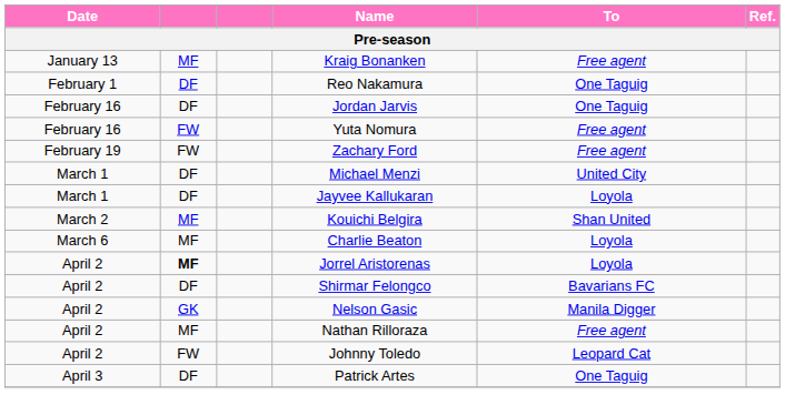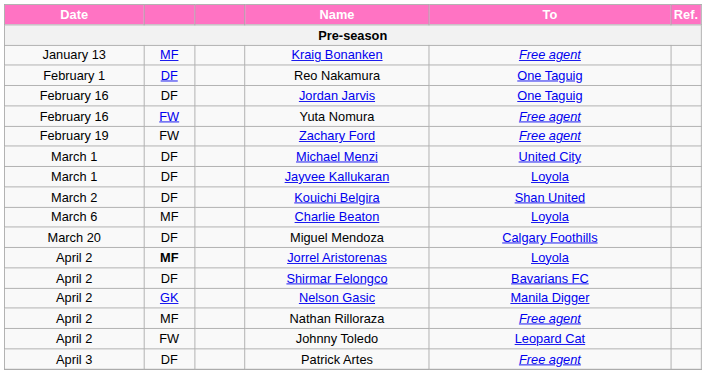 <table class="wikitable" style="text-align:center; font-size:90%">
 <tr>
 <th style="background:#FF73C3; color:#FFFFFF; width:150px;">Date</th>
 <th style="background:#FF73C3; color:#FFFFFF; width:50px;"></th>
 <th style="background:#FF73C3; color:#FFFFFF; width:50px;"></th>
 <th style="background:#FF73C3; color:#FFFFFF; width:200px;">Name</th>
 <th style="background:#FF73C3; color:#FFFFFF; width:265px;">To</th>
 <th style="background:#FF73C3; color:#FFFFFF; width:25px;">Ref.</th>
 </tr>
 <tr>
 <th colspan=6>Pre-season</th>
 </tr>
 <tr>
 <td>January 13</td>
 <td><a href='#'>MF</a></td>
 <td></td>
 <td><a href='#'>Kraig Bonanken</a></td>
 <td><em><a href='#'>Free agent</a></em></td>
 <td></td>
 </tr>
 <tr>
 <td>February 1</td>
 <td><a href='#'>DF</a></td>
 <td></td>
 <td>Reo Nakamura</td>
 <td> <a href='#'>One Taguig</a></td>
 <td></td>
 </tr>
 <tr>
 <td>February 16</td>
 <td>DF</td>
 <td></td>
 <td><a href='#'>Jordan Jarvis</a></td>
 <td> <a href='#'>One Taguig</a></td>
 <td></td>
 </tr>
 <tr>
 <td>February 16</td>
 <td><a href='#'>FW</a></td>
 <td></td>
 <td>Yuta Nomura</td>
 <td><em><a href='#'>Free agent</a></em></td>
 <td></td>
 </tr>
 <tr>
 <td>February 19</td>
 <td>FW</td>
 <td></td>
 <td><a href='#'>Zachary Ford</a></td>
 <td><em><a href='#'>Free agent</a></em></td>
 <td></td>
 </tr>
 <tr>
 <td>March 1</td>
 <td>DF</td>
 <td></td>
 <td><a href='#'>Michael Menzi</a></td>
 <td> <a href='#'>United City</a></td>
 <td></td>
 </tr>
 <tr>
 <td>March 1</td>
 <td>DF</td>
 <td></td>
 <td><a href='#'>Jayvee Kallukaran</a></td>
 <td> <a href='#'>Loyola</a></td>
 <td></td>
 </tr>
 <tr>
 <td>March 2</td>
-<td><a href='#'>MF</a></td>
+<td>DF</td>
 <td></td>
 <td><a href='#'>Kouichi Belgira</a></td>
 <td> <a href='#'>Shan United</a></td>
 <td></td>
 </tr>
 <tr>
 <td>March 6</td>
 <td>MF</td>
 <td></td>
 <td><a href='#'>Charlie Beaton</a></td>
 <td> <a href='#'>Loyola</a></td>
+<td></td>
+</tr>
+<tr>
+<td>March 20</td>
+<td>DF</td>
+<td></td>
+<td>Miguel Mendoza</td>
+<td> <a href='#'>Calgary Foothills</a></td>
 <td></td>
 </tr>
 <tr>
 <td>April 2</td>
 <td><strong>MF</strong></td>
 <td></td>
 <td><a href='#'>Jorrel Aristorenas</a></td>
 <td> <a href='#'>Loyola</a></td>
 <td></td>
 </tr>
 <tr>
 <td>April 2</td>
 <td>DF</td>
 <td></td>
 <td><a href='#'>Shirmar Felongco</a></td>
 <td> <a href='#'>Bavarians FC</a></td>
 <td></td>
 </tr>
 <tr>
 <td>April 2</td>
 <td><a href='#'>GK</a></td>
 <td></td>
 <td><a href='#'>Nelson Gasic</a></td>
 <td> <a href='#'>Manila Digger</a></td>
 <td></td>
 </tr>
 <tr>
 <td>April 2</td>
 <td>MF</td>
 <td></td>
 <td>Nathan Rilloraza</td>
 <td><em><a href='#'>Free agent</a></em></td>
 <td></td>
 </tr>
 <tr>
 <td>April 2</td>
 <td>FW</td>
 <td></td>
 <td>Johnny Toledo</td>
 <td> <a href='#'>Leopard Cat</a></td>
 <td></td>
 </tr>
 <tr>
 <td>April 3</td>
 <td>DF</td>
 <td></td>
 <td>Patrick Artes</td>
-<td> <a href='#'>One Taguig</a></td>
+<td><em><a href='#'>Free agent</a></em></td>
 <td></td>
 </tr>
 <tr>
 </tr>
 </table>
